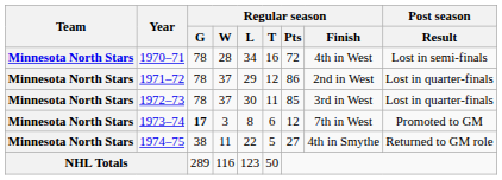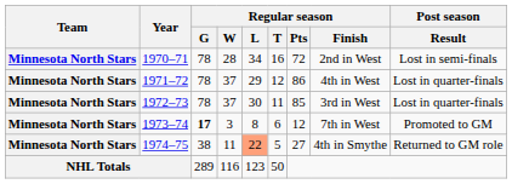 <table class="wikitable" style="font-size: 95%; text-align:center;">
 <tr>
 <th rowspan="2">Team</th>
 <th rowspan="2">Year</th>
 <th colspan="6">Regular season</th>
 <th colspan="1">Post season</th>
 </tr>
 <tr>
 <th>G</th>
 <th>W</th>
 <th>L</th>
 <th>T</th>
 <th>Pts</th>
 <th>Finish</th>
 <th>Result</th>
 </tr>
 <tr>
 <th><a href='#'>Minnesota North Stars</a></th>
 <td><a href='#'>1970–71</a></td>
 <td>78</td>
 <td>28</td>
 <td>34</td>
 <td>16</td>
 <td>72</td>
-<td>4th in West</td>
+<td>2nd in West</td>
 <td>Lost in semi-finals</td>
 </tr>
 <tr>
 <th>Minnesota North Stars</th>
 <td><a href='#'>1971–72</a></td>
 <td>78</td>
 <td>37</td>
 <td>29</td>
 <td>12</td>
 <td>86</td>
-<td>2nd in West</td>
+<td>4th in West</td>
 <td>Lost in quarter-finals</td>
 </tr>
 <tr>
 <th>Minnesota North Stars</th>
 <td><a href='#'>1972–73</a></td>
 <td>78</td>
 <td>37</td>
 <td>30</td>
 <td>11</td>
 <td>85</td>
 <td>3rd in West</td>
 <td>Lost in quarter-finals</td>
 </tr>
 <tr>
 <th>Minnesota North Stars</th>
 <td><a href='#'>1973–74</a></td>
 <td><strong>17</strong></td>
 <td>3</td>
 <td>8</td>
 <td>6</td>
 <td>12</td>
 <td>7th in West</td>
 <td>Promoted to GM</td>
 </tr>
 <tr>
 <th>Minnesota North Stars</th>
 <td><a href='#'>1974–75</a></td>
 <td>38</td>
 <td>11</td>
-<td>22</td>
+<td style="background: lightsalmon;">22</td>
 <td>5</td>
 <td>27</td>
 <td>4th in Smythe</td>
 <td>Returned to GM role</td>
 </tr>
 <tr>
 <th colspan="2">NHL Totals</th>
 <td>289</td>
 <td>116</td>
 <td>123</td>
 <td>50</td>
 </tr>
 </table>
